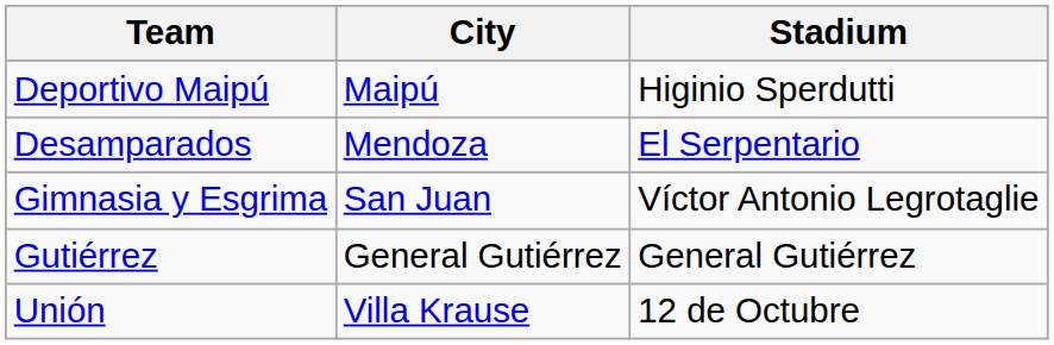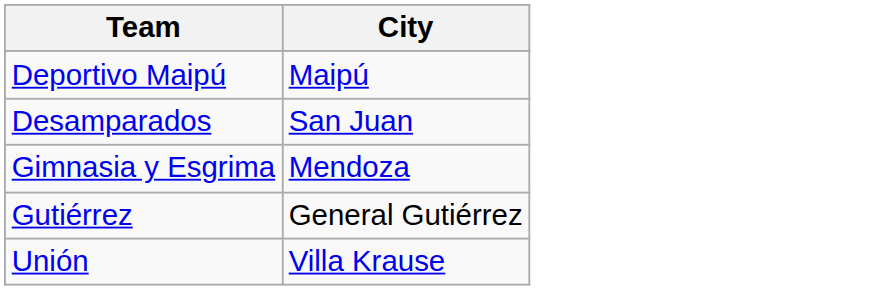 <table class="wikitable sortable">
 <tr>
 <th>Team</th>
 <th>City</th>
-<th>Stadium</th>
 </tr>
 <tr>
 <td> <a href='#'>Deportivo Maipú</a></td>
 <td><a href='#'>Maipú</a></td>
-<td>Higinio Sperdutti</td>
 </tr>
 <tr>
 <td> <a href='#'>Desamparados</a></td>
-<td><a href='#'>Mendoza</a></td>
-<td><a href='#'>El Serpentario</a></td>
+<td><a href='#'>San Juan</a></td>
 </tr>
 <tr>
 <td> <a href='#'>Gimnasia y Esgrima</a></td>
-<td><a href='#'>San Juan</a></td>
-<td>Víctor Antonio Legrotaglie</td>
+<td><a href='#'>Mendoza</a></td>
 </tr>
 <tr>
 <td> <a href='#'>Gutiérrez</a></td>
-<td>General Gutiérrez</td>
 <td>General Gutiérrez</td>
 </tr>
 <tr>
 <td> <a href='#'>Unión</a></td>
 <td><a href='#'>Villa Krause</a></td>
-<td>12 de Octubre</td>
 </tr>
 </table>
